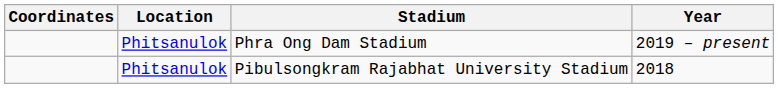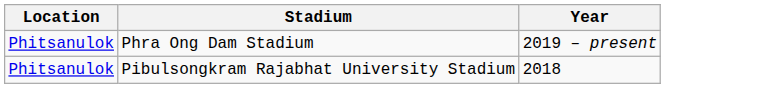 <table class="wikitable sortable">
 <tr>
-<th>Coordinates</th>
 <th>Location</th>
 <th>Stadium</th>
 <th>Year</th>
 </tr>
 <tr>
-<td></td>
 <td><a href='#'>Phitsanulok</a></td>
 <td>Phra Ong Dam Stadium</td>
 <td>2019 – <em>present</em></td>
 </tr>
 <tr>
-<td></td>
 <td><a href='#'>Phitsanulok</a></td>
 <td>Pibulsongkram Rajabhat University Stadium</td>
 <td>2018</td>
 </tr>
 </table>
